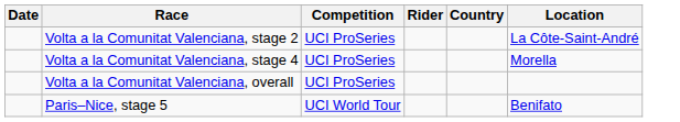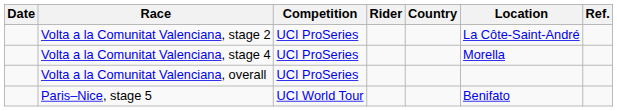 <table class="wikitable sortable">
 <tr>
 <th>Date</th>
 <th>Race</th>
 <th>Competition</th>
 <th>Rider</th>
 <th>Country</th>
 <th>Location</th>
+<th class="unsortable">Ref.</th>
 </tr>
 <tr>
 <td></td>
 <td><a href='#'>Volta a la Comunitat Valenciana</a>, stage 2</td>
 <td><a href='#'>UCI ProSeries</a></td>
 <td></td>
 <td></td>
 <td><a href='#'>La Côte-Saint-André</a></td>
+<td align="center"></td>
 </tr>
 <tr>
 <td></td>
 <td><a href='#'>Volta a la Comunitat Valenciana</a>, stage 4</td>
 <td><a href='#'>UCI ProSeries</a></td>
 <td></td>
 <td></td>
 <td><a href='#'>Morella</a></td>
+<td align="center"></td>
 </tr>
 <tr>
 <td></td>
 <td><a href='#'>Volta a la Comunitat Valenciana</a>, overall</td>
 <td><a href='#'>UCI ProSeries</a></td>
 <td></td>
 <td></td>
 <td></td>
+<td align="center"></td>
 </tr>
 <tr>
 <td></td>
 <td><a href='#'>Paris–Nice</a>, stage 5</td>
 <td><a href='#'>UCI World Tour</a></td>
 <td></td>
 <td></td>
 <td><a href='#'>Benifato</a></td>
+<td align="center"></td>
 </tr>
 </table>
